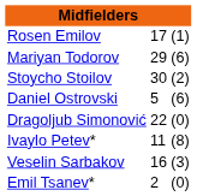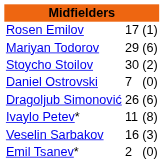 <table class="toccolours" border="0" cellpadding="2" cellspacing="0" align="left" style="margin:0.5em;">
 <tr>
 <th colspan="4" align="center" bgcolor="#ee6611"><span>Midfielders</span></th>
 </tr>
 <tr>
 <td> <a href='#'>Rosen Emilov</a></td>
 <td>17</td>
 <td>(1)</td>
 </tr>
 <tr>
 <td> <a href='#'>Mariyan Todorov</a></td>
 <td>29</td>
 <td>(6)</td>
 </tr>
 <tr>
 <td> <a href='#'>Stoycho Stoilov</a></td>
 <td>30</td>
 <td>(2)</td>
 </tr>
 <tr>
 <td> <a href='#'>Daniel Ostrovski</a></td>
-<td>5</td>
-<td>(6)</td>
+<td>7</td>
+<td>(0)</td>
 </tr>
 <tr>
 <td> <a href='#'>Dragoljub Simonović</a></td>
-<td>22</td>
-<td>(0)</td>
+<td>26</td>
+<td>(6)</td>
 </tr>
 <tr>
 <td> <a href='#'>Ivaylo Petev</a>*</td>
 <td>11</td>
 <td>(8)</td>
 </tr>
 <tr>
 <td> <a href='#'>Veselin Sarbakov</a></td>
 <td>16</td>
 <td>(3)</td>
 </tr>
 <tr>
 <td> <a href='#'>Emil Tsanev</a>*</td>
 <td>2</td>
 <td>(0)</td>
 </tr>
 <tr>
 </tr>
 </table>
